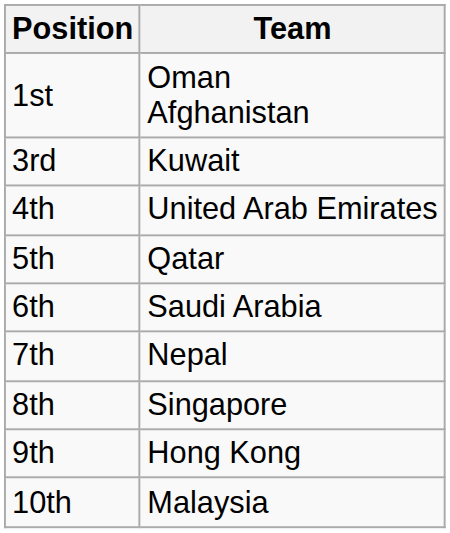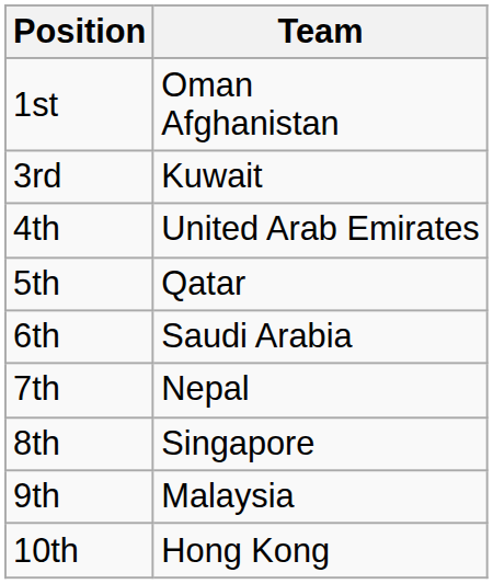 <table class="wikitable">
 <tr>
 <th>Position</th>
 <th>Team</th>
 </tr>
 <tr>
 <td>1st</td>
 <td>Oman<br>Afghanistan</td>
 </tr>
 <tr>
 <td>3rd</td>
 <td>Kuwait</td>
 </tr>
 <tr>
 <td>4th</td>
 <td>United Arab Emirates</td>
 </tr>
 <tr>
 <td>5th</td>
 <td>Qatar</td>
 </tr>
 <tr>
 <td>6th</td>
 <td>Saudi Arabia</td>
 </tr>
 <tr>
 <td>7th</td>
 <td>Nepal</td>
 </tr>
 <tr>
 <td>8th</td>
 <td>Singapore</td>
 </tr>
 <tr>
 <td>9th</td>
-<td>Hong Kong</td>
+<td>Malaysia</td>
 </tr>
 <tr>
 <td>10th</td>
-<td>Malaysia</td>
+<td>Hong Kong</td>
 </tr>
 </table>
